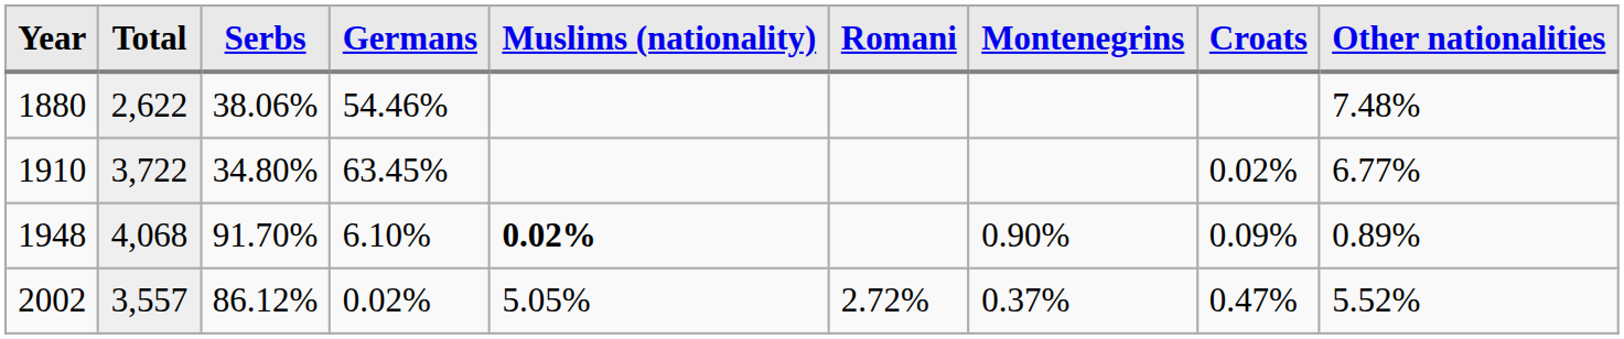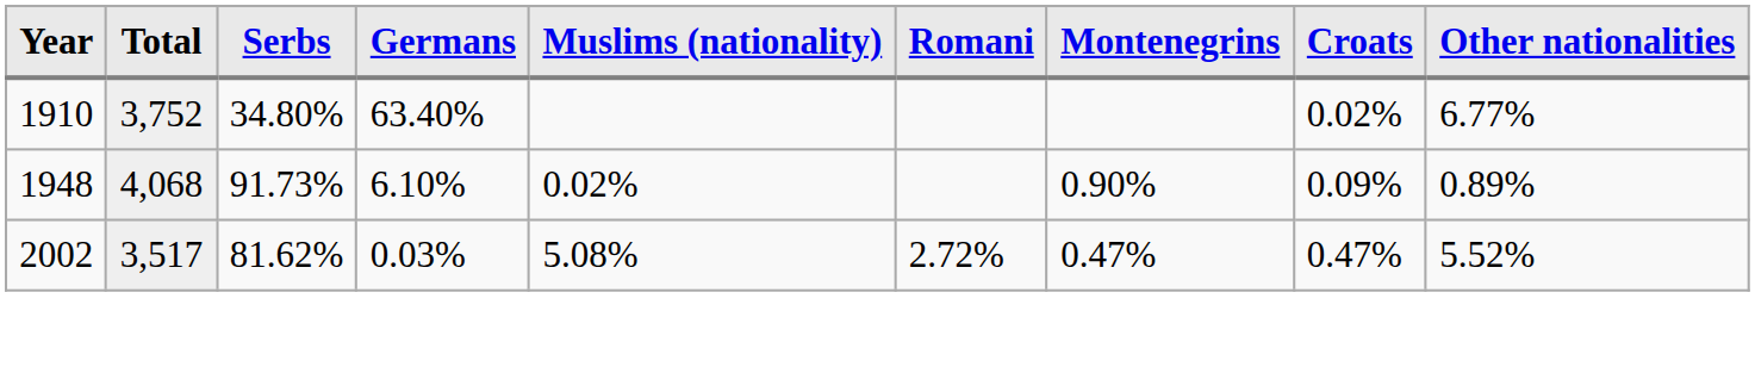 <table border="1" cellpadding="5" cellspacing="0" style="margin: 10px 0 10px 25px; background: #f9f9f9; border: 1px #AAA solid; border-collapse: collapse; font-size: 95%; float: center;">
 <tr>
 <th style="background: #E9E9E9; border-bottom: 2px solid gray;"><strong>Year</strong></th>
 <th style="background: #E9E9E9; border-bottom: 2px solid gray;"><strong>Total</strong></th>
 <th style="background: #E9E9E9; border-bottom: 2px solid gray;"><a href='#'>Serbs</a></th>
 <th style="background: #E9E9E9; border-bottom: 2px solid gray;"><a href='#'>Germans</a></th>
 <th style="background: #E9E9E9; border-bottom: 2px solid gray;"><a href='#'>Muslims (nationality)</a></th>
 <th style="background: #E9E9E9; border-bottom: 2px solid gray;"><a href='#'>Romani</a></th>
 <th style="background: #E9E9E9; border-bottom: 2px solid gray;"><a href='#'>Montenegrins</a></th>
 <th style="background: #E9E9E9; border-bottom: 2px solid gray;"><a href='#'>Croats</a></th>
 <th style="background: #E9E9E9; border-bottom: 2px solid gray;"><a href='#'>Other nationalities</a></th>
 </tr>
 <tr>
-<td>1880</td>
-<td style="background: #efefef;">2,622</td>
-<td>38.06%</td>
-<td>54.46%</td>
-<td></td>
-<td></td>
-<td></td>
-<td></td>
-<td>7.48%</td>
-</tr>
-<tr>
 <td>1910</td>
-<td style="background: #efefef;">3,722</td>
+<td style="background: #efefef;">3,752</td>
 <td>34.80%</td>
-<td>63.45%</td>
+<td>63.40%</td>
 <td></td>
 <td></td>
 <td></td>
 <td>0.02%</td>
 <td>6.77%</td>
 </tr>
 <tr>
 <td>1948</td>
 <td style="background: #efefef;">4,068</td>
-<td>91.70%</td>
+<td>91.73%</td>
 <td>6.10%</td>
-<td><strong>0.02%</strong></td>
+<td>0.02%</td>
 <td></td>
 <td>0.90%</td>
 <td>0.09%</td>
 <td>0.89%</td>
 </tr>
 <tr>
 <td>2002</td>
-<td style="background: #efefef;">3,557</td>
-<td>86.12%</td>
-<td>0.02%</td>
-<td>5.05%</td>
+<td style="background: #efefef;">3,517</td>
+<td>81.62%</td>
+<td>0.03%</td>
+<td>5.08%</td>
 <td>2.72%</td>
-<td>0.37%</td>
+<td>0.47%</td>
 <td>0.47%</td>
 <td>5.52%</td>
 </tr>
 </table>
